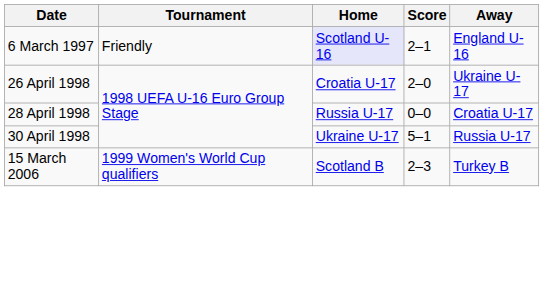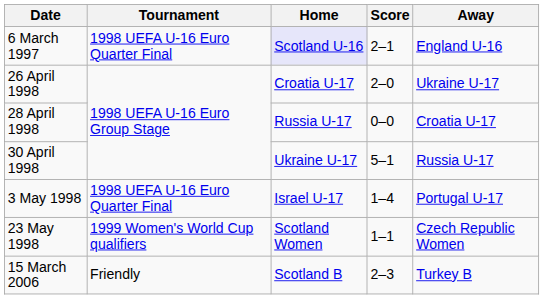 <table class="wikitable">
 <tr>
 <th>Date</th>
 <th>Tournament</th>
 <th>Home</th>
 <th>Score</th>
 <th>Away</th>
 </tr>
 <tr>
 <td>6 March 1997</td>
-<td>Friendly</td>
+<td><a href='#'>1998 UEFA U-16 Euro Quarter Final</a></td>
 <td style="background: lavender;"><a href='#'>Scotland U-16</a> </td>
 <td>2–1</td>
 <td> <a href='#'>England U-16</a></td>
 </tr>
 <tr>
 <td>26 April 1998</td>
 <td rowspan="3"><a href='#'>1998 UEFA U-16 Euro Group Stage</a></td>
 <td><a href='#'>Croatia U-17</a> </td>
 <td>2–0</td>
 <td> <a href='#'>Ukraine U-17</a></td>
 </tr>
 <tr>
 <td>28 April 1998</td>
 <td><a href='#'>Russia U-17</a> </td>
 <td>0–0</td>
 <td> <a href='#'>Croatia U-17</a></td>
 </tr>
 <tr>
 <td>30 April 1998</td>
 <td><a href='#'>Ukraine U-17</a> </td>
 <td>5–1</td>
 <td> <a href='#'>Russia U-17</a></td>
 </tr>
 <tr>
+<td>3 May 1998</td>
+<td><a href='#'>1998 UEFA U-16 Euro Quarter Final</a></td>
+<td><a href='#'>Israel U-17</a> </td>
+<td>1–4</td>
+<td> <a href='#'>Portugal U-17</a></td>
+</tr>
+<tr>
+<td>23 May 1998</td>
+<td><a href='#'>1999 Women's World Cup qualifiers</a></td>
+<td><a href='#'>Scotland Women</a> </td>
+<td>1–1</td>
+<td> <a href='#'>Czech Republic Women</a></td>
+</tr>
+<tr>
 <td>15 March 2006</td>
-<td><a href='#'>1999 Women's World Cup qualifiers</a></td>
+<td>Friendly</td>
 <td><a href='#'>Scotland B</a> </td>
 <td>2–3</td>
 <td> <a href='#'>Turkey B</a></td>
 </tr>
 </table>
